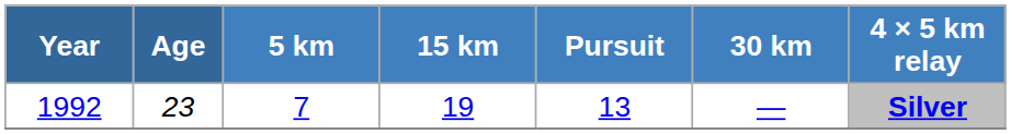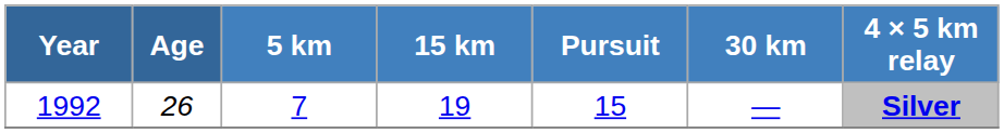 <table class="wikitable" style="font-size:95%; text-align:center; border:grey solid 1px; border-collapse:collapse; background:#ffffff;">
 <tr>
 <th style="background-color:#369; color:white; width:60px;"> Year </th>
 <th style="background-color:#369; color:white; width:40px;"> Age </th>
 <th style="background-color:#4180be; color:white; width:75px;"> 5 km </th>
 <th style="background-color:#4180be; color:white; width:75px;"> 15 km </th>
 <th style="background-color:#4180be; color:white; width:75px;"> Pursuit </th>
 <th style="background-color:#4180be; color:white; width:75px;"> 30 km </th>
 <th style="background-color:#4180be; color:white; width:75px;"> 4 × 5 km <br> relay </th>
 </tr>
 <tr>
 <td><a href='#'>1992</a></td>
-<td><em>23</em></td>
+<td><em>26</em></td>
 <td><a href='#'>7</a></td>
 <td><a href='#'>19</a></td>
-<td><a href='#'>13</a></td>
+<td><a href='#'>15</a></td>
 <td><a href='#'>—</a></td>
 <td style="background:silver;"><a href='#'><strong>Silver</strong></a></td>
 </tr>
 <tr>
 </tr>
 </table>
